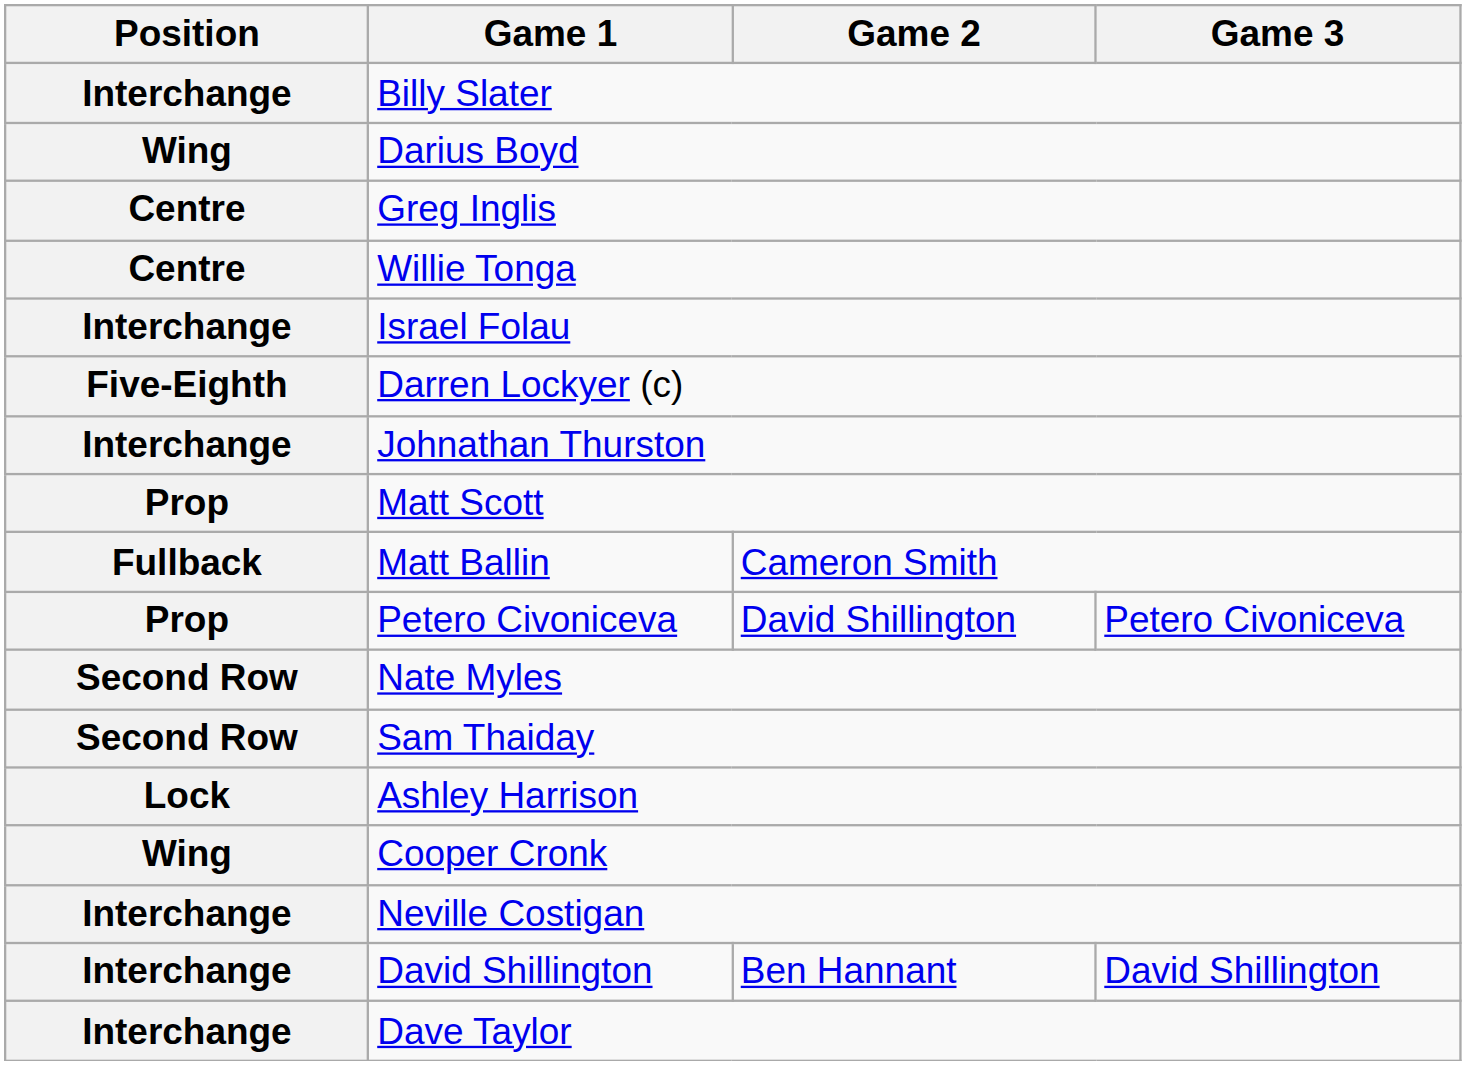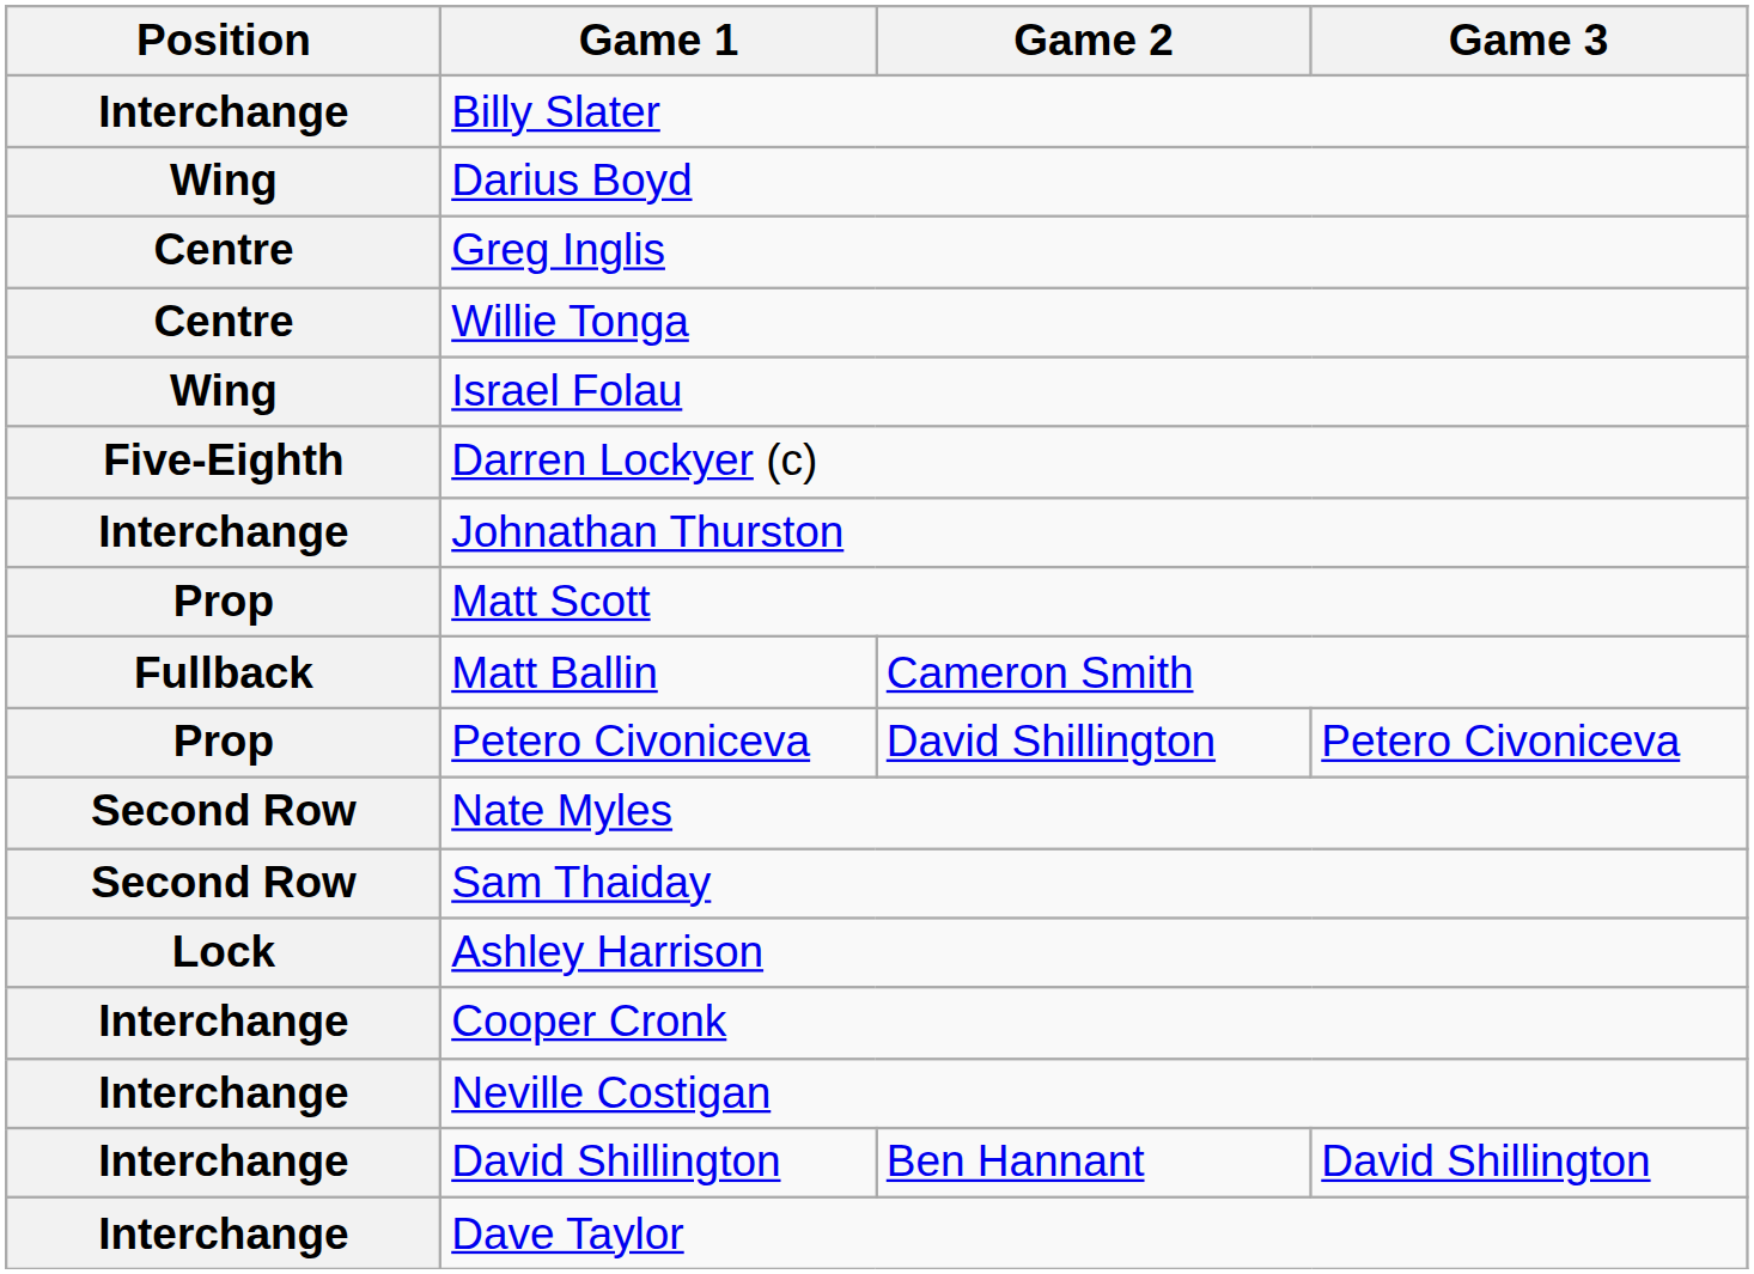 <table class="wikitable">
 <tr>
 <th style="width:150px;">Position</th>
 <th style="width:150px;">Game 1</th>
 <th style="width:150px;">Game 2</th>
 <th style="width:150px;">Game 3</th>
 </tr>
 <tr>
 <th>Interchange</th>
 <td colspan="3"> <a href='#'>Billy Slater</a></td>
 </tr>
 <tr>
 <th>Wing</th>
 <td colspan="3"> <a href='#'>Darius Boyd</a></td>
 </tr>
 <tr>
 <th>Centre</th>
 <td colspan="3"> <a href='#'>Greg Inglis</a></td>
 </tr>
 <tr>
 <th>Centre</th>
 <td colspan="3"> <a href='#'>Willie Tonga</a></td>
 </tr>
 <tr>
-<th>Interchange</th>
+<th>Wing</th>
 <td colspan="3"> <a href='#'>Israel Folau</a></td>
 </tr>
 <tr>
 <th>Five-Eighth</th>
 <td colspan="3"> <a href='#'>Darren Lockyer</a> (c)</td>
 </tr>
 <tr>
 <th>Interchange</th>
 <td colspan="3"> <a href='#'>Johnathan Thurston</a></td>
 </tr>
 <tr>
 <th>Prop</th>
 <td colspan="3"> <a href='#'>Matt Scott</a></td>
 </tr>
 <tr>
 <th>Fullback</th>
 <td> <a href='#'>Matt Ballin</a></td>
 <td colspan="2"> <a href='#'>Cameron Smith</a></td>
 </tr>
 <tr>
 <th>Prop</th>
 <td> <a href='#'>Petero Civoniceva</a></td>
 <td> <a href='#'>David Shillington</a></td>
 <td> <a href='#'>Petero Civoniceva</a></td>
 </tr>
 <tr>
 <th>Second Row</th>
 <td colspan="3"> <a href='#'>Nate Myles</a></td>
 </tr>
 <tr>
 <th>Second Row</th>
 <td colspan="3"> <a href='#'>Sam Thaiday</a></td>
 </tr>
 <tr>
 <th>Lock</th>
 <td colspan="3"> <a href='#'>Ashley Harrison</a></td>
 </tr>
 <tr>
-<th>Wing</th>
+<th>Interchange</th>
 <td colspan="3"> <a href='#'>Cooper Cronk</a></td>
 </tr>
 <tr>
 <th>Interchange</th>
 <td colspan="3"> <a href='#'>Neville Costigan</a></td>
 </tr>
 <tr>
 <th>Interchange</th>
 <td> <a href='#'>David Shillington</a></td>
 <td> <a href='#'>Ben Hannant</a></td>
 <td> <a href='#'>David Shillington</a></td>
 </tr>
 <tr>
 <th>Interchange</th>
 <td colspan="3"> <a href='#'>Dave Taylor</a></td>
 </tr>
 </table>
